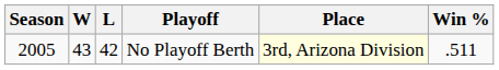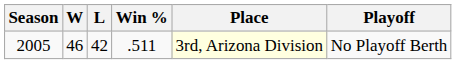 <table class="wikitable">
 <tr>
 <th bgcolor="#DDDDFF">Season</th>
 <th bgcolor="#DDDDFF">W</th>
 <th bgcolor="#DDDDFF">L</th>
+<th bgcolor="#DDDDFF">Win %</th>
+<th bgcolor="#DDDDFF">Place</th>
 <th bgcolor="#DDDDFF">Playoff</th>
-<th bgcolor="#DDDDFF">Place</th>
-<th bgcolor="#DDDDFF">Win %</th>
 </tr>
 <tr align=center>
 <td>2005</td>
-<td>43</td>
+<td>46</td>
 <td>42</td>
+<td>.511</td>
+<td style="background: lightyellow;">3rd, Arizona Division</td>
 <td>No Playoff Berth</td>
-<td style="background: lightyellow;">3rd, Arizona Division</td>
-<td>.511</td>
 </tr>
 </table>
